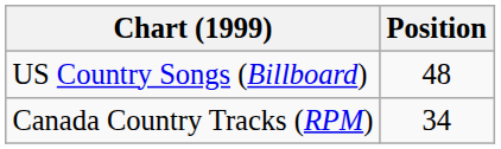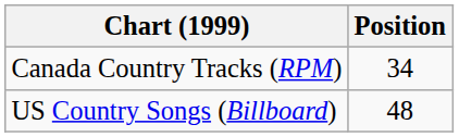 <table class="wikitable sortable">
 <tr>
 <th scope="col">Chart (1999)</th>
 <th scope="col">Position</th>
 </tr>
 <tr>
+<td>Canada Country Tracks (<em><a href='#'>RPM</a></em>)</td>
+<td align="center">34</td>
+</tr>
+<tr>
 <td>US <a href='#'>Country Songs</a> (<em><a href='#'>Billboard</a></em>)</td>
 <td align="center">48</td>
 </tr>
-<tr>
-<td>Canada Country Tracks (<em><a href='#'>RPM</a></em>)</td>
-<td align="center">34</td>
-</tr>
 </table>
